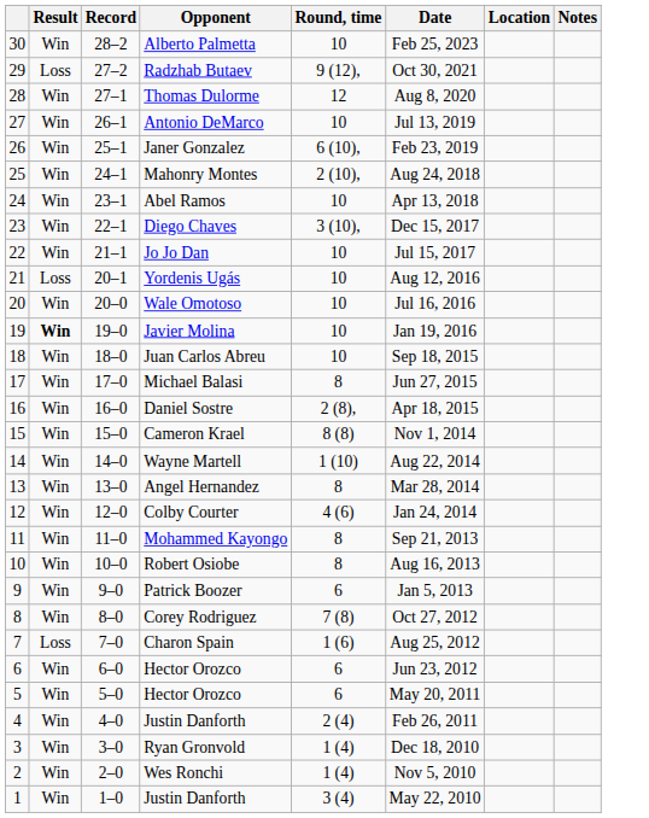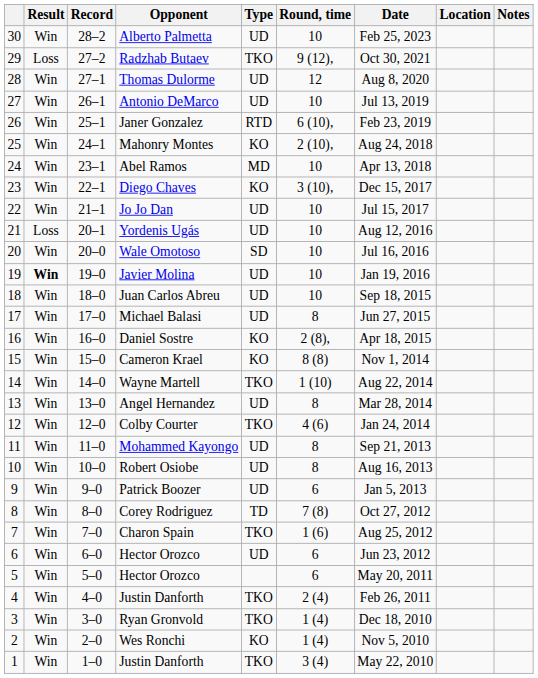 <table class="wikitable" style="text-align:center">
 <tr>
 <th></th>
 <th>Result</th>
 <th>Record</th>
 <th>Opponent</th>
+<th>Type</th>
 <th>Round, time</th>
 <th>Date</th>
 <th>Location</th>
 <th>Notes</th>
 </tr>
 <tr>
 <td>30</td>
 <td>Win</td>
 <td>28–2</td>
 <td style="text-align:left;"><a href='#'>Alberto Palmetta</a></td>
+<td>UD</td>
 <td>10</td>
 <td>Feb 25, 2023</td>
 <td align=left></td>
 <td></td>
 </tr>
 <tr>
 <td>29</td>
 <td>Loss</td>
 <td>27–2</td>
 <td style="text-align:left;"><a href='#'>Radzhab Butaev</a></td>
+<td>TKO</td>
 <td>9 (12), </td>
 <td>Oct 30, 2021</td>
 <td style="text-align:left;"></td>
 <td style="text-align:left;"></td>
 </tr>
 <tr>
 <td>28</td>
 <td>Win</td>
 <td>27–1</td>
 <td align=left><a href='#'>Thomas Dulorme</a></td>
+<td>UD</td>
 <td>12</td>
 <td>Aug 8, 2020</td>
 <td align=left></td>
 <td align=left></td>
 </tr>
 <tr>
 <td>27</td>
 <td>Win</td>
 <td>26–1</td>
 <td align=left><a href='#'>Antonio DeMarco</a></td>
+<td>UD</td>
 <td>10</td>
 <td>Jul 13, 2019</td>
 <td align=left></td>
 <td></td>
 </tr>
 <tr>
 <td>26</td>
 <td>Win</td>
 <td>25–1</td>
 <td align=left>Janer Gonzalez</td>
+<td>RTD</td>
 <td>6 (10), </td>
 <td>Feb 23, 2019</td>
 <td align=left></td>
 <td></td>
 </tr>
 <tr>
 <td>25</td>
 <td>Win</td>
 <td>24–1</td>
 <td align=left>Mahonry Montes</td>
+<td>KO</td>
 <td>2 (10), </td>
 <td>Aug 24, 2018</td>
 <td align=left></td>
 <td></td>
 </tr>
 <tr>
 <td>24</td>
 <td>Win</td>
 <td>23–1</td>
 <td align=left>Abel Ramos</td>
+<td>MD</td>
 <td>10</td>
 <td>Apr 13, 2018</td>
 <td align=left></td>
 <td align=left></td>
 </tr>
 <tr>
 <td>23</td>
 <td>Win</td>
 <td>22–1</td>
 <td align=left><a href='#'>Diego Chaves</a></td>
+<td>KO</td>
 <td>3 (10), </td>
 <td>Dec 15, 2017</td>
 <td align=left></td>
 <td align=left></td>
 </tr>
 <tr>
 <td>22</td>
 <td>Win</td>
 <td>21–1</td>
 <td align=left><a href='#'>Jo Jo Dan</a></td>
+<td>UD</td>
 <td>10</td>
 <td>Jul 15, 2017</td>
 <td align=left></td>
 <td align=left></td>
 </tr>
 <tr>
 <td>21</td>
 <td>Loss</td>
 <td>20–1</td>
 <td align=left><a href='#'>Yordenis Ugás</a></td>
+<td>UD</td>
 <td>10</td>
 <td>Aug 12, 2016</td>
 <td align=left></td>
 <td align=left></td>
 </tr>
 <tr>
 <td>20</td>
 <td>Win</td>
 <td>20–0</td>
 <td align=left><a href='#'>Wale Omotoso</a></td>
+<td>SD</td>
 <td>10</td>
 <td>Jul 16, 2016</td>
 <td align=left></td>
 <td align=left></td>
 </tr>
 <tr>
 <td>19</td>
 <td><strong>Win</strong></td>
 <td>19–0</td>
 <td align=left><a href='#'>Javier Molina</a></td>
+<td>UD</td>
 <td>10</td>
 <td>Jan 19, 2016</td>
 <td align=left></td>
 <td align=left></td>
 </tr>
 <tr>
 <td>18</td>
 <td>Win</td>
 <td>18–0</td>
 <td align=left>Juan Carlos Abreu</td>
+<td>UD</td>
 <td>10</td>
 <td>Sep 18, 2015</td>
 <td align=left></td>
 <td align=left></td>
 </tr>
 <tr>
 <td>17</td>
 <td>Win</td>
 <td>17–0</td>
 <td align=left>Michael Balasi</td>
+<td>UD</td>
 <td>8</td>
 <td>Jun 27, 2015</td>
 <td align=left></td>
 <td align=left></td>
 </tr>
 <tr>
 <td>16</td>
 <td>Win</td>
 <td>16–0</td>
 <td align=left>Daniel Sostre</td>
+<td>KO</td>
 <td>2 (8), </td>
 <td>Apr 18, 2015</td>
 <td align=left></td>
 <td align=left></td>
 </tr>
 <tr>
 <td>15</td>
 <td>Win</td>
 <td>15–0</td>
 <td align=left>Cameron Krael</td>
+<td>KO</td>
 <td>8 (8)</td>
 <td>Nov 1, 2014</td>
 <td align=left></td>
 <td align=left></td>
 </tr>
 <tr>
 <td>14</td>
 <td>Win</td>
 <td>14–0</td>
 <td align=left>Wayne Martell</td>
+<td>TKO</td>
 <td>1 (10)</td>
 <td>Aug 22, 2014</td>
 <td align=left></td>
 <td align=left></td>
 </tr>
 <tr>
 <td>13</td>
 <td>Win</td>
 <td>13–0</td>
 <td align=left>Angel Hernandez</td>
+<td>UD</td>
 <td>8</td>
 <td>Mar 28, 2014</td>
 <td align=left></td>
 <td></td>
 </tr>
 <tr>
 <td>12</td>
 <td>Win</td>
 <td>12–0</td>
 <td align=left>Colby Courter</td>
+<td>TKO</td>
 <td>4 (6)</td>
 <td>Jan 24, 2014</td>
 <td align=left></td>
 <td align=left></td>
 </tr>
 <tr>
 <td>11</td>
 <td>Win</td>
 <td>11–0</td>
 <td align=left><a href='#'>Mohammed Kayongo</a></td>
+<td>UD</td>
 <td>8</td>
 <td>Sep 21, 2013</td>
 <td align=left></td>
 <td align=left></td>
 </tr>
 <tr>
 <td>10</td>
 <td>Win</td>
 <td>10–0</td>
 <td align=left>Robert Osiobe</td>
+<td>UD</td>
 <td>8</td>
 <td>Aug 16, 2013</td>
 <td align=left></td>
 <td></td>
 </tr>
 <tr>
 <td>9</td>
 <td>Win</td>
 <td>9–0</td>
 <td align=left>Patrick Boozer</td>
+<td>UD</td>
 <td>6</td>
 <td>Jan 5, 2013</td>
 <td align=left></td>
 <td align=left></td>
 </tr>
 <tr>
 <td>8</td>
 <td>Win</td>
 <td>8–0</td>
 <td align=left>Corey Rodriguez</td>
+<td>TD</td>
 <td>7 (8)</td>
 <td>Oct 27, 2012</td>
 <td align=left></td>
 <td align=left></td>
 </tr>
 <tr>
 <td>7</td>
-<td>Loss</td>
+<td>Win</td>
 <td>7–0</td>
 <td align=left>Charon Spain</td>
+<td>TKO</td>
 <td>1 (6)</td>
 <td>Aug 25, 2012</td>
 <td align=left></td>
 <td align=left></td>
 </tr>
 <tr>
 <td>6</td>
 <td>Win</td>
 <td>6–0</td>
 <td align=left>Hector Orozco</td>
+<td>UD</td>
 <td>6</td>
 <td>Jun 23, 2012</td>
 <td align=left></td>
 <td align=left></td>
 </tr>
 <tr>
 <td>5</td>
 <td>Win</td>
 <td>5–0</td>
 <td align=left>Hector Orozco</td>
+<td></td>
 <td>6</td>
 <td>May 20, 2011</td>
 <td align=left></td>
 <td align=left></td>
 </tr>
 <tr>
 <td>4</td>
 <td>Win</td>
 <td>4–0</td>
 <td align=left>Justin Danforth</td>
+<td>TKO</td>
 <td>2 (4)</td>
 <td>Feb 26, 2011</td>
 <td align=left></td>
 <td align=left></td>
 </tr>
 <tr>
 <td>3</td>
 <td>Win</td>
 <td>3–0</td>
 <td align=left>Ryan Gronvold</td>
+<td>TKO</td>
 <td>1 (4)</td>
 <td>Dec 18, 2010</td>
 <td align=left></td>
 <td align=left></td>
 </tr>
 <tr>
 <td>2</td>
 <td>Win</td>
 <td>2–0</td>
 <td align=left>Wes Ronchi</td>
+<td>KO</td>
 <td>1 (4)</td>
 <td>Nov 5, 2010</td>
 <td align=left></td>
 <td align=left></td>
 </tr>
 <tr>
 <td>1</td>
 <td>Win</td>
 <td>1–0</td>
 <td align=left>Justin Danforth</td>
+<td>TKO</td>
 <td>3 (4)</td>
 <td>May 22, 2010</td>
 <td align=left></td>
 <td></td>
 </tr>
 </table>
